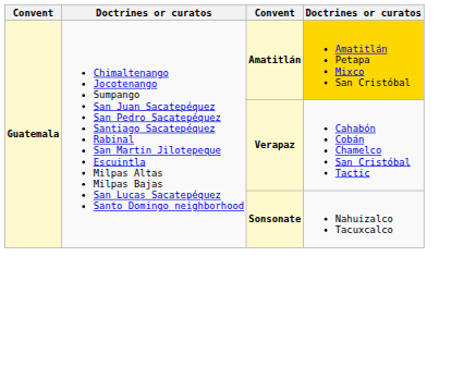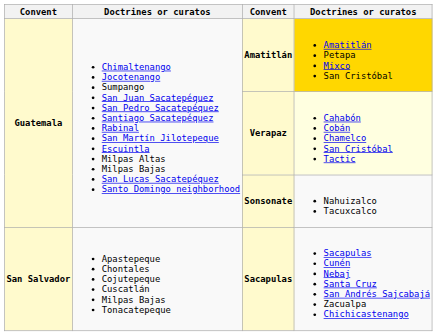 <table class="wikitable">
 <tr>
 <th>Convent</th>
 <th>Doctrines or curatos</th>
 <th>Convent</th>
 <th>Doctrines or curatos</th>
 </tr>
 <tr>
 <th style="background:lemonchiffon;" rowspan=3>Guatemala</th>
 <td rowspan=3><br><ul><li><a href='#'>Chimaltenango</a></li><li><a href='#'>Jocotenango</a></li><li>Sumpango</li><li><a href='#'>San Juan Sacatepéquez</a></li><li><a href='#'>San Pedro Sacatepéquez</a></li><li><a href='#'>Santiago Sacatepéquez</a></li><li><a href='#'>Rabinal</a></li><li><a href='#'>San Martín Jilotepeque</a></li><li><a href='#'>Escuintla</a></li><li>Milpas Altas</li><li>Milpas Bajas</li><li><a href='#'>San Lucas Sacatepéquez</a></li><li><a href='#'>Santo Domingo neighborhood</a></li></ul></td>
 <th style="background:lemonchiffon;">Amatitlán</th>
 <td style="background: gold;"><br><ul><li><a href='#'>Amatitlán</a></li><li>Petapa</li><li><a href='#'>Mixco</a></li><li>San Cristóbal</li></ul></td>
 </tr>
 <tr>
 <th style="background:lemonchiffon;">Verapaz</th>
-<td><br><ul><li><a href='#'>Cahabón</a></li><li><a href='#'>Cobán</a></li><li><a href='#'>Chamelco</a></li><li><a href='#'>San Cristóbal</a></li><li><a href='#'>Tactic</a></li></ul></td>
+<td style="background: lightyellow;"><br><ul><li><a href='#'>Cahabón</a></li><li><a href='#'>Cobán</a></li><li><a href='#'>Chamelco</a></li><li><a href='#'>San Cristóbal</a></li><li><a href='#'>Tactic</a></li></ul></td>
 </tr>
 <tr>
 <th style="background:lemonchiffon;">Sonsonate</th>
 <td><br><ul><li>Nahuizalco</li><li>Tacuxcalco</li></ul></td>
 </tr>
+<tr>
+<th style="background:lemonchiffon;">San Salvador</th>
+<td><br><ul><li>Apastepeque</li><li>Chontales</li><li>Cojutepeque</li><li>Cuscatlán</li><li>Milpas Bajas</li><li>Tonacatepeque</li></ul></td>
+<th style="background:lemonchiffon;">Sacapulas</th>
+<td><br><ul><li><a href='#'>Sacapulas</a></li><li><a href='#'>Cunén</a></li><li><a href='#'>Nebaj</a></li><li><a href='#'>Santa Cruz</a></li><li><a href='#'>San Andrés Sajcabajá</a></li><li>Zacualpa</li><li><a href='#'>Chichicastenango</a></li></ul></td>
+</tr>
 </table>
